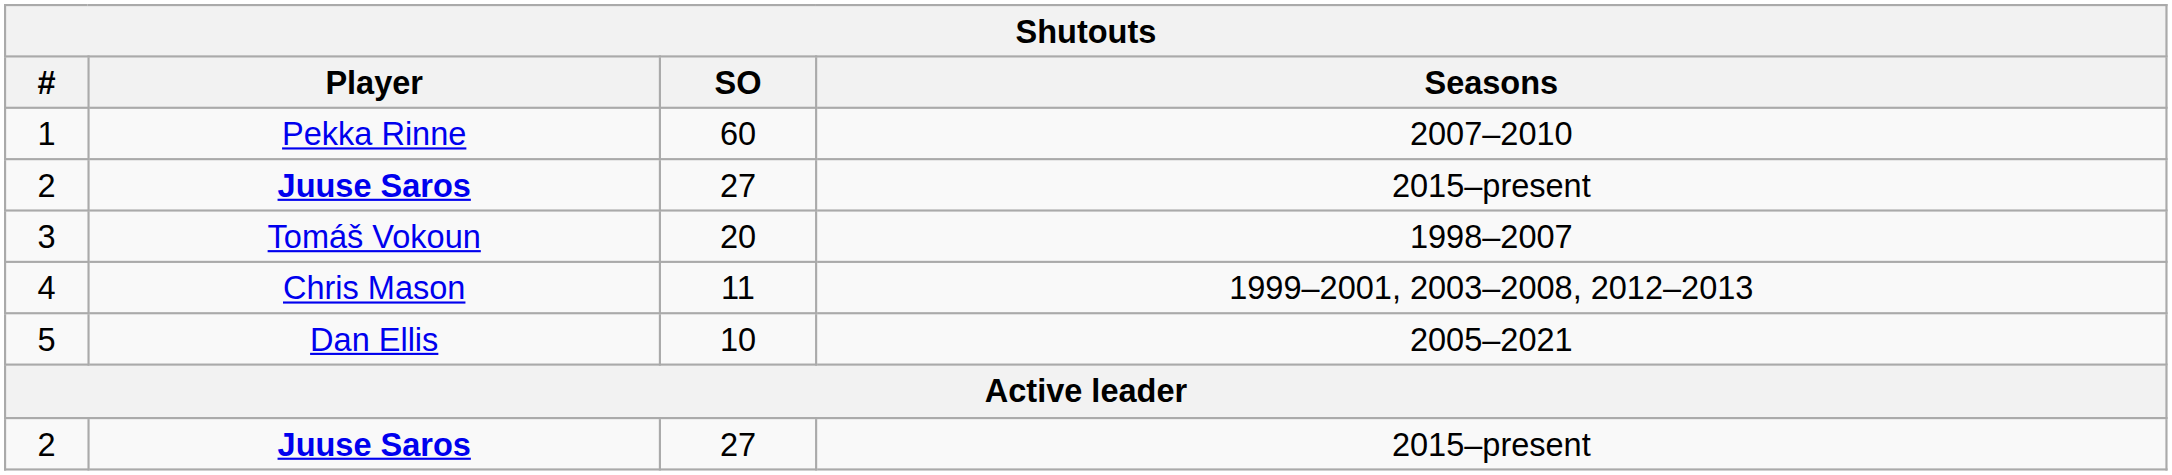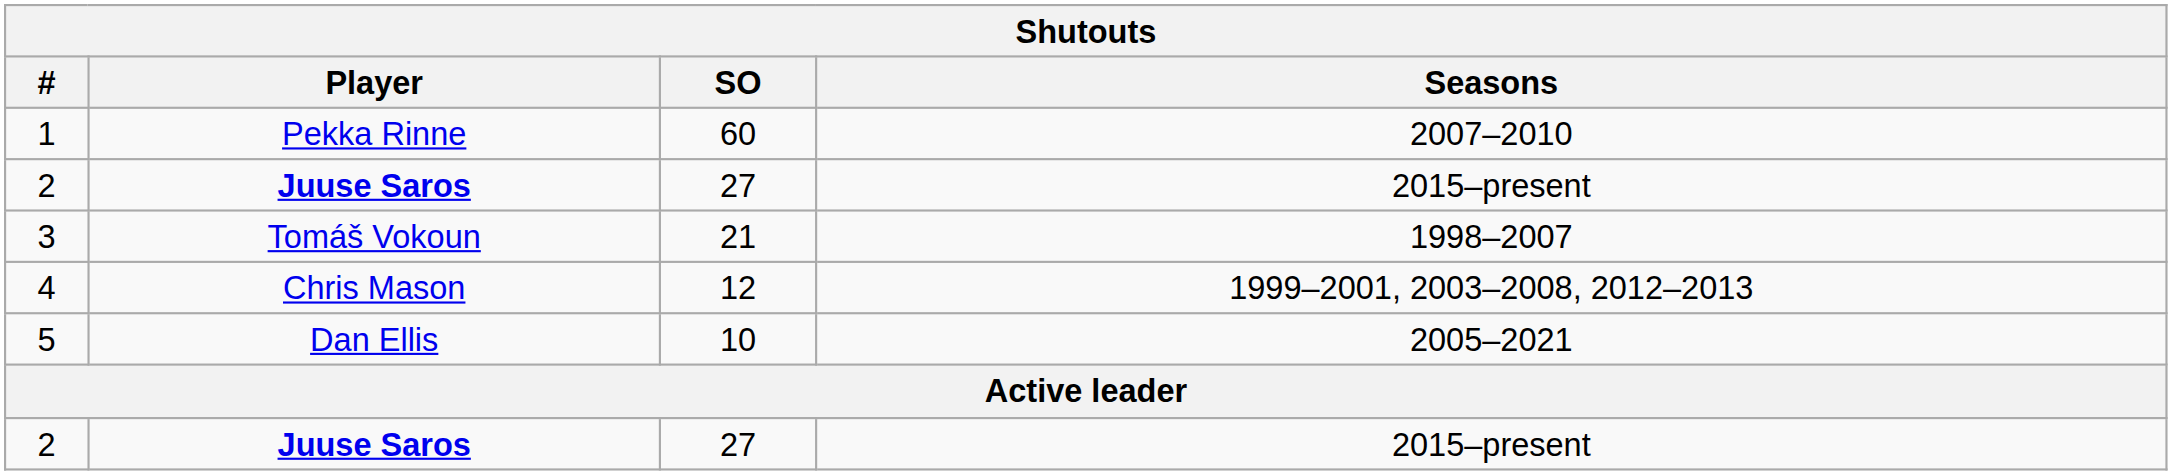 <table class="wikitable" style="text-align: center; font-size: 95%" width="80%">
 <tr>
 <th colspan="4">Shutouts</th>
 </tr>
 <tr>
 <th>#</th>
 <th>Player</th>
 <th>SO</th>
 <th>Seasons</th>
 </tr>
 <tr>
 <td>1</td>
 <td><a href='#'>Pekka Rinne</a></td>
 <td>60</td>
 <td>2007–2010</td>
 </tr>
 <tr>
 <td>2</td>
 <td><strong><a href='#'>Juuse Saros</a></strong></td>
 <td>27</td>
 <td>2015–present</td>
 </tr>
 <tr>
 <td>3</td>
 <td><a href='#'>Tomáš Vokoun</a></td>
-<td>20</td>
+<td>21</td>
 <td>1998–2007</td>
 </tr>
 <tr>
 <td>4</td>
 <td><a href='#'>Chris Mason</a></td>
-<td>11</td>
+<td>12</td>
 <td>1999–2001, 2003–2008, 2012–2013</td>
 </tr>
 <tr>
 <td>5</td>
 <td><a href='#'>Dan Ellis</a></td>
 <td>10</td>
 <td>2005–2021</td>
 </tr>
 <tr>
 <th colspan="4">Active leader</th>
 </tr>
 <tr>
 <td>2</td>
 <td><strong><a href='#'>Juuse Saros</a></strong></td>
 <td>27</td>
 <td>2015–present</td>
 </tr>
 </table>
